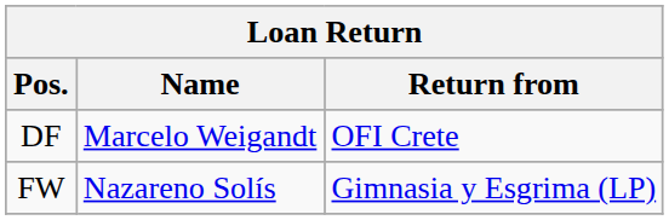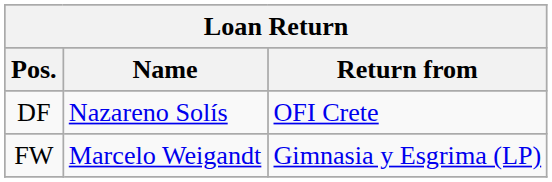 <table class="wikitable" style="font-size:95%;">
 <tr>
 <th colspan="5">Loan Return</th>
 </tr>
 <tr>
 <th>Pos.</th>
 <th>Name</th>
 <th>Return from</th>
 </tr>
 <tr>
 <td align="center">DF</td>
-<td> <a href='#'>Marcelo Weigandt</a></td>
+<td> <a href='#'>Nazareno Solís</a></td>
 <td> <a href='#'>OFI Crete</a></td>
 </tr>
 <tr>
 <td align="center">FW</td>
-<td> <a href='#'>Nazareno Solís</a></td>
+<td> <a href='#'>Marcelo Weigandt</a></td>
 <td> <a href='#'>Gimnasia y Esgrima (LP)</a></td>
 </tr>
 </table>
